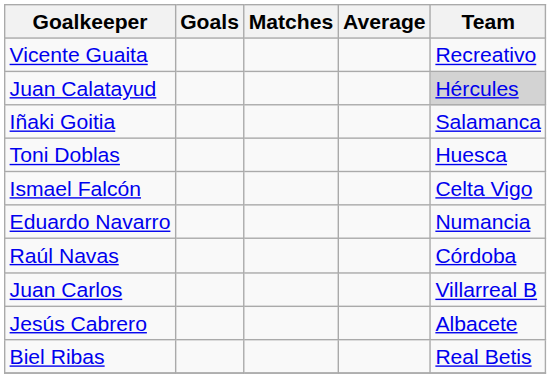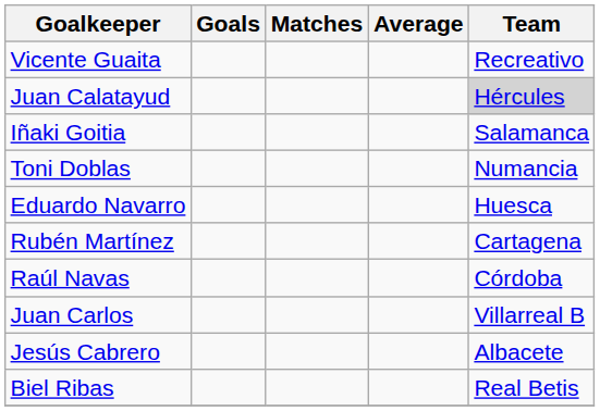 <table class="wikitable sortable" style="font-size: 95%;">
 <tr>
 <th>Goalkeeper</th>
 <th>Goals</th>
 <th>Matches</th>
 <th>Average</th>
 <th>Team</th>
 </tr>
 <tr>
 <td> <a href='#'>Vicente Guaita</a></td>
 <td></td>
 <td></td>
 <td></td>
 <td><a href='#'>Recreativo</a></td>
 </tr>
 <tr>
 <td> <a href='#'>Juan Calatayud</a></td>
 <td></td>
 <td></td>
 <td></td>
 <td style="background: lightgrey;"><a href='#'>Hércules</a></td>
 </tr>
 <tr>
 <td> <a href='#'>Iñaki Goitia</a></td>
 <td></td>
 <td></td>
 <td></td>
 <td><a href='#'>Salamanca</a></td>
 </tr>
 <tr>
 <td> <a href='#'>Toni Doblas</a></td>
 <td></td>
 <td></td>
 <td></td>
-<td><a href='#'>Huesca</a></td>
-</tr>
-<tr>
-<td> <a href='#'>Ismael Falcón</a></td>
-<td></td>
-<td></td>
-<td></td>
-<td><a href='#'>Celta Vigo</a></td>
+<td><a href='#'>Numancia</a></td>
 </tr>
 <tr>
 <td> <a href='#'>Eduardo Navarro</a></td>
 <td></td>
 <td></td>
 <td></td>
-<td><a href='#'>Numancia</a></td>
+<td><a href='#'>Huesca</a></td>
+</tr>
+<tr>
+<td> <a href='#'>Rubén Martínez</a></td>
+<td></td>
+<td></td>
+<td></td>
+<td><a href='#'>Cartagena</a></td>
 </tr>
 <tr>
 <td> <a href='#'>Raúl Navas</a></td>
 <td></td>
 <td></td>
 <td></td>
 <td><a href='#'>Córdoba</a></td>
 </tr>
 <tr>
 <td> <a href='#'>Juan Carlos</a></td>
 <td></td>
 <td></td>
 <td></td>
 <td><a href='#'>Villarreal B</a></td>
 </tr>
 <tr>
 <td> <a href='#'>Jesús Cabrero</a></td>
 <td></td>
 <td></td>
 <td></td>
 <td><a href='#'>Albacete</a></td>
 </tr>
 <tr>
 <td> <a href='#'>Biel Ribas</a></td>
 <td></td>
 <td></td>
 <td></td>
 <td><a href='#'>Real Betis</a></td>
 </tr>
 <tr>
 </tr>
 </table>
